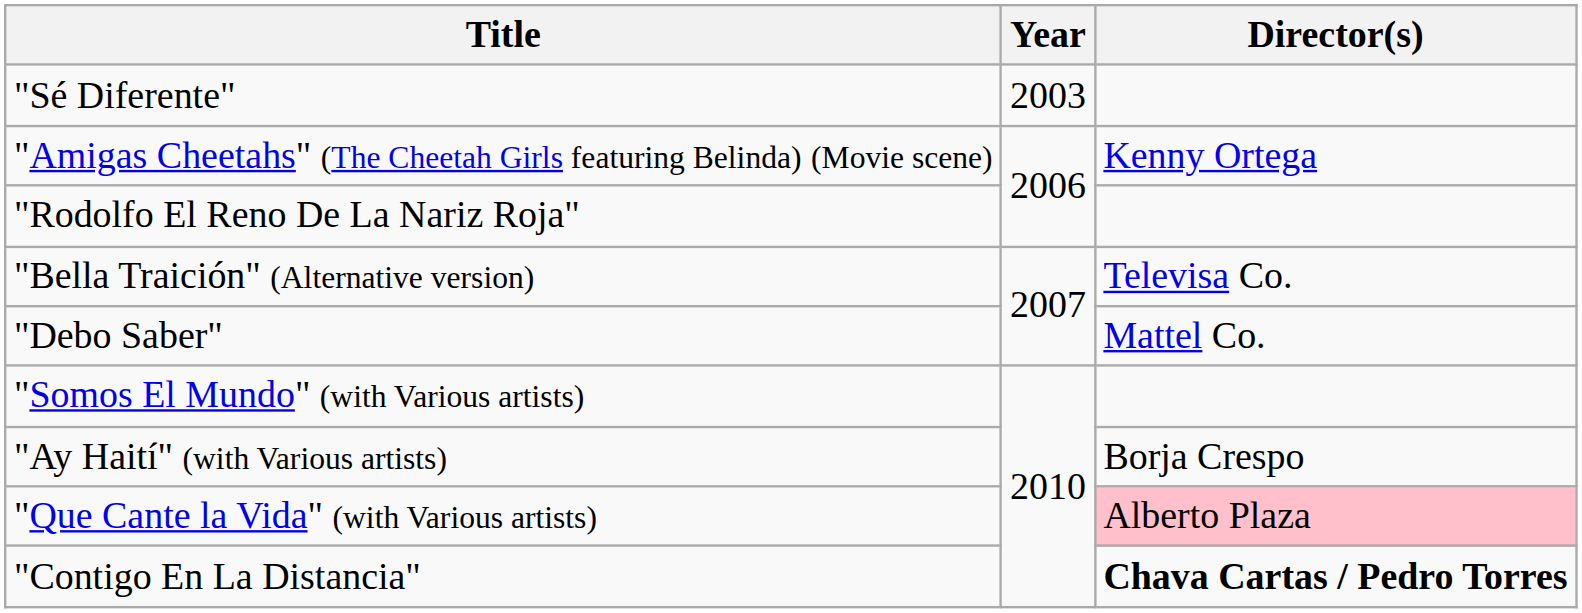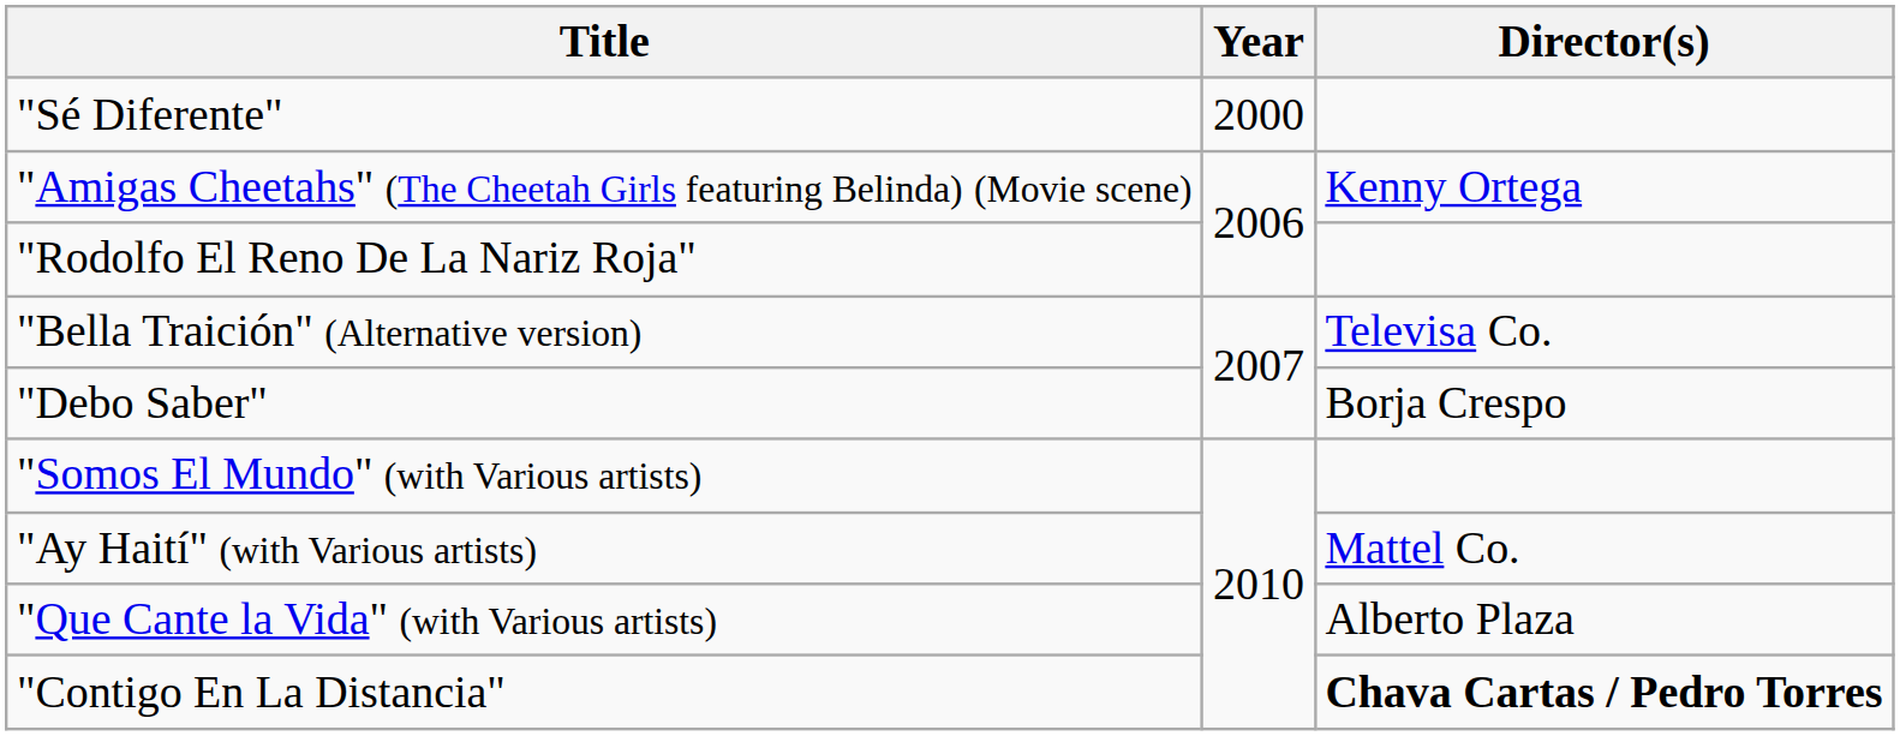 <table class="wikitable">
 <tr>
 <th align="center">Title</th>
 <th align="center">Year</th>
 <th align="center">Director(s)</th>
 </tr>
 <tr>
 <td>"Sé Diferente"</td>
-<td align="center">2003</td>
+<td align="center">2000</td>
 <td></td>
 </tr>
 <tr>
 <td>"<a href='#'>Amigas Cheetahs</a>" <small>(<a href='#'>The Cheetah Girls</a> featuring Belinda)</small> <small>(Movie scene)</small></td>
 <td rowspan="2" align="center">2006</td>
 <td rowspan="1"><a href='#'>Kenny Ortega</a></td>
 </tr>
 <tr>
 <td>"Rodolfo El Reno De La Nariz Roja"</td>
 <td></td>
 </tr>
 <tr>
 <td>"Bella Traición" <small>(Alternative version)</small></td>
 <td align="center" rowspan="2">2007</td>
 <td><a href='#'>Televisa</a> Co.</td>
 </tr>
 <tr>
 <td>"Debo Saber"</td>
-<td><a href='#'>Mattel</a> Co.</td>
+<td>Borja Crespo</td>
 </tr>
 <tr>
 <td>"<a href='#'>Somos El Mundo</a>" <small>(with Various artists)</small></td>
 <td align="center" rowspan="4">2010</td>
 <td></td>
 </tr>
 <tr>
 <td>"Ay Haití" <small>(with Various artists)</small></td>
-<td>Borja Crespo</td>
+<td><a href='#'>Mattel</a> Co.</td>
 </tr>
 <tr>
 <td>"<a href='#'>Que Cante la Vida</a>" <small>(with Various artists)</small></td>
-<td style="background: pink;">Alberto Plaza</td>
+<td>Alberto Plaza</td>
 </tr>
 <tr>
 <td>"Contigo En La Distancia"</td>
 <td><strong>Chava Cartas / Pedro Torres</strong></td>
 </tr>
 </table>
